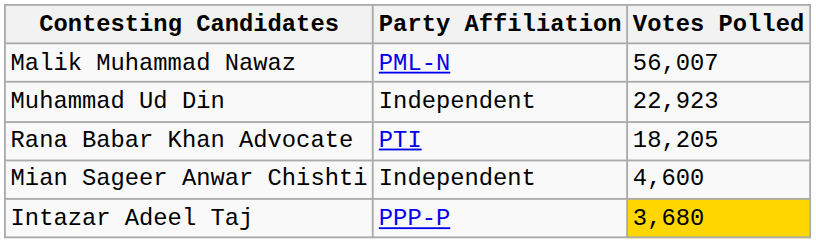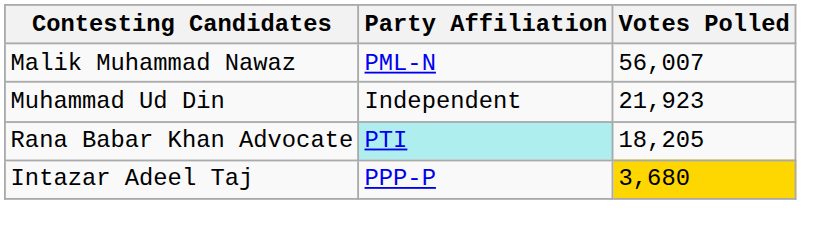 <table class="wikitable sortable">
 <tr>
 <th>Contesting Candidates</th>
 <th>Party Affiliation</th>
 <th>Votes Polled</th>
 </tr>
 <tr>
 <td align="left">Malik Muhammad Nawaz</td>
 <td><a href='#'>PML-N</a></td>
 <td>56,007</td>
 </tr>
 <tr>
 <td align="left">Muhammad Ud Din</td>
 <td>Independent</td>
-<td>22,923</td>
+<td>21,923</td>
 </tr>
 <tr>
 <td align="left">Rana Babar Khan Advocate</td>
-<td><a href='#'>PTI</a></td>
+<td style="background: paleturquoise;"><a href='#'>PTI</a></td>
 <td>18,205</td>
-</tr>
-<tr>
-<td align="left">Mian Sageer Anwar Chishti</td>
-<td>Independent</td>
-<td>4,600</td>
 </tr>
 <tr>
 <td align="left">Intazar Adeel Taj</td>
 <td><a href='#'>PPP-P</a></td>
 <td style="background: gold;">3,680</td>
 </tr>
 </table>
